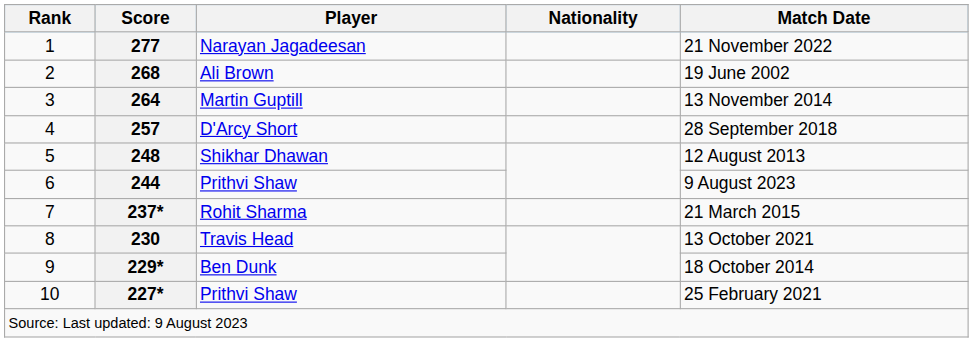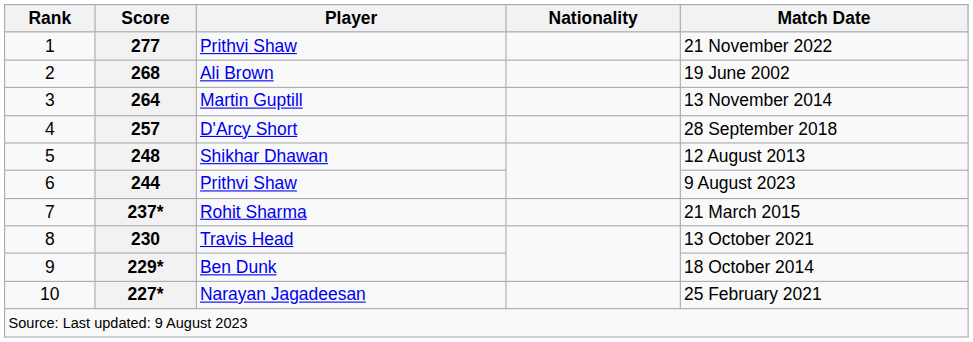 <table class="wikitable" width=70%>
 <tr bgcolor=#87cefa>
 <th>Rank</th>
 <th>Score</th>
 <th>Player</th>
 <th>Nationality</th>
 <th>Match Date</th>
 </tr>
 <tr>
 <td align=center>1</td>
 <th>277</th>
-<td><a href='#'>Narayan Jagadeesan</a></td>
+<td><a href='#'>Prithvi Shaw</a></td>
 <td></td>
 <td>21 November 2022</td>
 </tr>
 <tr>
 <td align=center>2</td>
 <th>268</th>
 <td><a href='#'>Ali Brown</a></td>
 <td></td>
 <td>19 June 2002</td>
 </tr>
 <tr>
 <td align=center>3</td>
 <th>264</th>
 <td><a href='#'>Martin Guptill</a></td>
 <td></td>
 <td>13 November 2014</td>
 </tr>
 <tr>
 <td align=center>4</td>
 <th>257</th>
 <td><a href='#'>D'Arcy Short</a></td>
 <td></td>
 <td>28 September 2018</td>
 </tr>
 <tr>
 <td align=center>5</td>
 <th>248</th>
 <td><a href='#'>Shikhar Dhawan</a></td>
 <td rowspan=2></td>
 <td>12 August 2013</td>
 </tr>
 <tr>
 <td align=center>6</td>
 <th>244</th>
 <td><a href='#'>Prithvi Shaw</a></td>
 <td>9 August 2023</td>
 </tr>
 <tr>
 <td align=center>7</td>
 <th>237*</th>
 <td><a href='#'>Rohit Sharma</a></td>
 <td></td>
 <td>21 March 2015</td>
 </tr>
 <tr>
 <td align=center>8</td>
 <th>230</th>
 <td><a href='#'>Travis Head</a></td>
 <td rowspan=2></td>
 <td>13 October 2021</td>
 </tr>
 <tr>
 <td align=center>9</td>
 <th>229*</th>
 <td><a href='#'>Ben Dunk</a></td>
 <td>18 October 2014</td>
 </tr>
 <tr>
 <td align=center>10</td>
 <th>227*</th>
-<td><a href='#'>Prithvi Shaw</a></td>
+<td><a href='#'>Narayan Jagadeesan</a></td>
 <td></td>
 <td>25 February 2021</td>
 </tr>
 <tr>
 <td colspan="5"><small>Source:  Last updated: 9 August 2023</small></td>
 </tr>
 </table>
